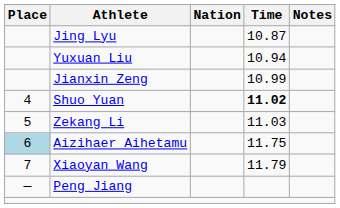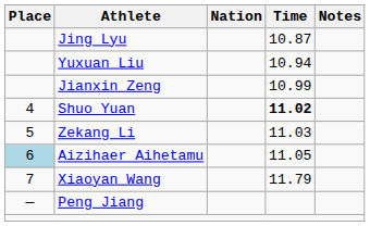 <table class="wikitable mw-datatable sortable" style="text-align:center;">
 <tr>
 <th scope="col">Place</th>
 <th scope="col">Athlete</th>
 <th scope="col">Nation</th>
 <th scope="col">Time</th>
 <th scope="col">Notes</th>
 </tr>
 <tr>
 <td></td>
 <td align="left"><a href='#'>Jing Lyu</a></td>
 <td align="left"></td>
 <td>10.87</td>
 <td></td>
 </tr>
 <tr>
 <td></td>
 <td align="left"><a href='#'>Yuxuan Liu</a></td>
 <td align="left"></td>
 <td>10.94</td>
 <td></td>
 </tr>
 <tr>
 <td></td>
 <td align="left"><a href='#'>Jianxin Zeng</a></td>
 <td align="left"></td>
 <td>10.99</td>
 <td></td>
 </tr>
 <tr>
 <td>4</td>
 <td align="left"><a href='#'>Shuo Yuan</a></td>
 <td align="left"></td>
 <td><strong>11.02</strong></td>
 <td></td>
 </tr>
 <tr>
 <td>5</td>
 <td align="left"><a href='#'>Zekang Li</a></td>
 <td align="left"></td>
 <td>11.03</td>
 <td></td>
 </tr>
 <tr>
 <td style="background: lightblue;">6</td>
 <td align="left"><a href='#'>Aizihaer Aihetamu</a></td>
 <td align="left"></td>
-<td>11.75</td>
+<td>11.05</td>
 <td></td>
 </tr>
 <tr>
 <td>7</td>
 <td align="left"><a href='#'>Xiaoyan Wang</a></td>
 <td align="left"></td>
 <td>11.79</td>
 <td></td>
 </tr>
 <tr>
 <td>—</td>
 <td align="left"><a href='#'>Peng Jiang</a></td>
 <td align="left"></td>
 <td></td>
 <td></td>
 </tr>
 <tr class="sortbottom">
 <td colspan="5"></td>
 </tr>
 </table>
